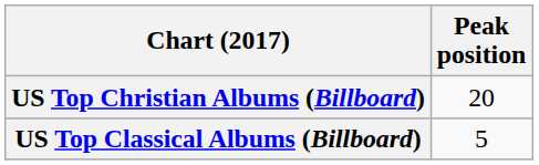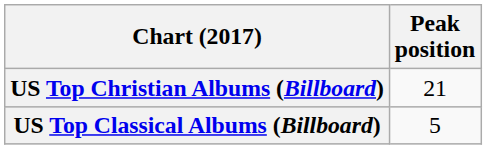 <table class="wikitable sortable plainrowheaders" style="text-align:center">
 <tr>
 <th scope="col">Chart (2017)</th>
 <th scope="col">Peak<br>position</th>
 </tr>
 <tr>
 <th scope="row">US <a href='#'>Top Christian Albums</a> (<em><a href='#'>Billboard</a></em>)</th>
-<td>20</td>
+<td>21</td>
 </tr>
 <tr>
 <th scope="row">US <a href='#'>Top Classical Albums</a> (<em>Billboard</em>)</th>
 <td>5</td>
 </tr>
 </table>
